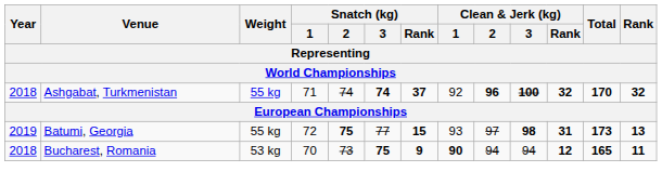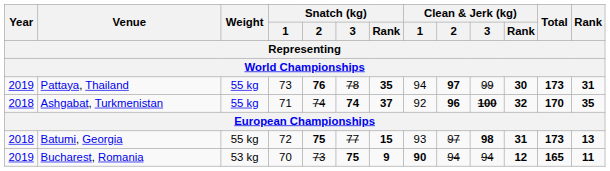 <table class = "wikitable" style="text-align:center;">
 <tr>
 <th rowspan=2 width=40>Year</th>
 <th rowspan=2 width=250>Venue</th>
 <th rowspan=2 width=60>Weight</th>
 <th colspan=4>Snatch (kg)</th>
 <th colspan=4>Clean & Jerk (kg)</th>
 <th rowspan=2 width=40>Total</th>
 <th rowspan=2 width=40>Rank</th>
 </tr>
 <tr>
 <th width=40>1</th>
 <th width=40>2</th>
 <th width=40>3</th>
 <th width=40>Rank</th>
 <th width=40>1</th>
 <th width=40>2</th>
 <th width=40>3</th>
 <th width=40>Rank</th>
 </tr>
 <tr>
 <th colspan=13>Representing </th>
 </tr>
 <tr>
 <th colspan=13><a href='#'>World Championships</a></th>
 </tr>
 <tr>
+<td><a href='#'>2019</a></td>
+<td align=left> <a href='#'>Pattaya</a>, <a href='#'>Thailand</a></td>
+<td><a href='#'>55 kg</a></td>
+<td>73</td>
+<td><strong>76</strong></td>
+<td><s>78</s></td>
+<td><strong>35</strong></td>
+<td>94</td>
+<td><strong>97</strong></td>
+<td><s>99</s></td>
+<td><strong>30</strong></td>
+<td><strong>173</strong></td>
+<td><strong>31</strong></td>
+</tr>
+<tr>
 <td><a href='#'>2018</a></td>
 <td align=left> <a href='#'>Ashgabat</a>, <a href='#'>Turkmenistan</a></td>
 <td><a href='#'>55 kg</a></td>
 <td>71</td>
 <td><s>74</s></td>
 <td><strong>74</strong></td>
 <td><strong>37</strong></td>
 <td>92</td>
 <td><strong>96</strong></td>
 <td><strong><s>100</s></strong></td>
 <td><strong>32</strong></td>
 <td><strong>170</strong></td>
-<td><strong>32</strong></td>
+<td><strong>35</strong></td>
 </tr>
 <tr>
 <th colspan=13><a href='#'>European Championships</a></th>
 </tr>
 <tr>
-<td><a href='#'>2019</a></td>
+<td><a href='#'>2018</a></td>
 <td align=left> <a href='#'>Batumi</a>, <a href='#'>Georgia</a></td>
 <td>55 kg</td>
 <td>72</td>
 <td><strong>75</strong></td>
 <td><s>77</s></td>
 <td><strong>15</strong></td>
 <td>93</td>
 <td><s>97</s></td>
 <td><strong>98</strong></td>
 <td><strong>31</strong></td>
 <td><strong>173</strong></td>
 <td><strong>13</strong></td>
 </tr>
 <tr>
-<td><a href='#'>2018</a></td>
+<td><a href='#'>2019</a></td>
 <td align=left> <a href='#'>Bucharest</a>, <a href='#'>Romania</a></td>
 <td>53 kg</td>
 <td>70</td>
 <td><s>73</s></td>
 <td><strong>75</strong></td>
 <td><strong>9</strong></td>
 <td><strong>90</strong></td>
 <td><s>94</s></td>
 <td><s>94</s></td>
 <td><strong>12</strong></td>
 <td><strong>165</strong></td>
 <td><strong>11</strong></td>
 </tr>
 </table>
